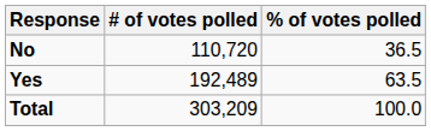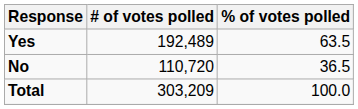 <table class="wikitable">
 <tr>
 <th>Response</th>
 <th># of votes polled</th>
 <th>% of votes polled</th>
 </tr>
 <tr>
+<td><strong>Yes</strong></td>
+<td align=right>192,489</td>
+<td align=right>63.5</td>
+</tr>
+<tr>
 <td><strong>No</strong></td>
 <td align=right>110,720</td>
 <td align=right>36.5</td>
-</tr>
-<tr>
-<td><strong>Yes</strong></td>
-<td align=right>192,489</td>
-<td align=right>63.5</td>
 </tr>
 <tr>
 <td><strong>Total</strong></td>
 <td align=right>303,209</td>
 <td align=right>100.0</td>
 </tr>
 <tr>
 </tr>
 </table>
